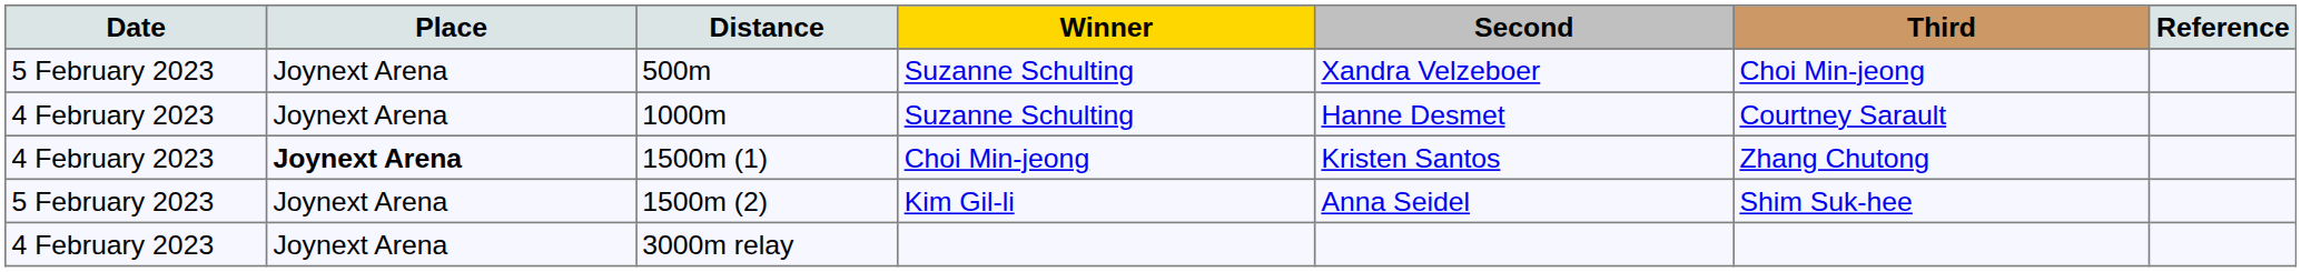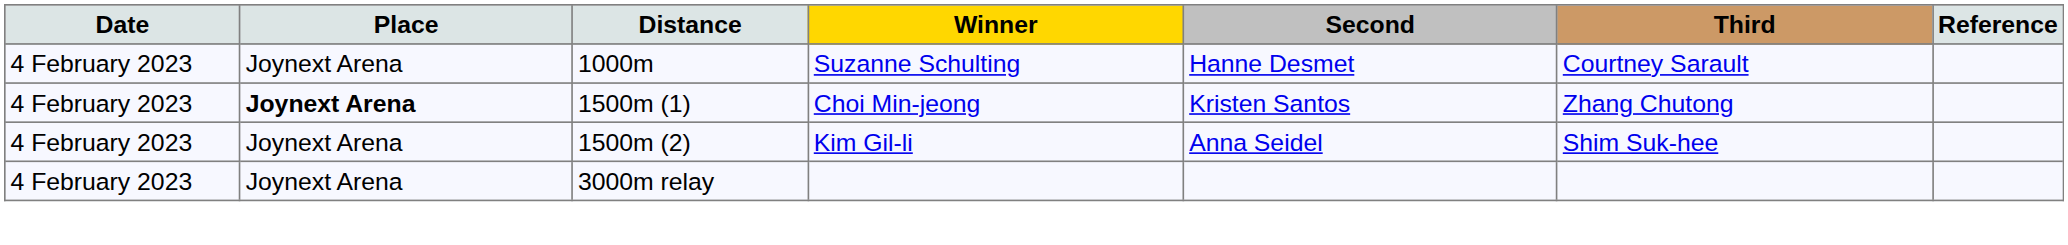 <table bgcolor="#f7f8ff" cellpadding="3" cellspacing="0" border="1" style="font-size: 95%; border: gray solid 1px; border-collapse: collapse;">
 <tr bgcolor="#cccccc" (1>
 <td width="150" align="center" bgcolor="#dce5e5"><strong>Date</strong></td>
 <td width="220" align="center" bgcolor="#dce5e5"><strong>Place</strong></td>
 <td width="150" align="center" bgcolor="#dce5e5"><strong>Distance</strong></td>
 <td align="center" bgcolor="gold" width="250"><strong>Winner</strong></td>
 <td align="center" bgcolor="silver" width="250"><strong>Second</strong></td>
 <td width="250" align="center" bgcolor="#cc9966"><strong>Third</strong></td>
 <td width="30" align="center" bgcolor="#dce5e5"><strong>Reference</strong></td>
-</tr>
-<tr align="left">
-<td>5 February 2023</td>
-<td>Joynext Arena</td>
-<td>500m</td>
-<td> <a href='#'>Suzanne Schulting</a></td>
-<td> <a href='#'>Xandra Velzeboer</a></td>
-<td> <a href='#'>Choi Min-jeong</a></td>
-<td> </td>
 </tr>
 <tr align="left">
 <td>4 February 2023</td>
 <td>Joynext Arena</td>
 <td>1000m</td>
 <td> <a href='#'>Suzanne Schulting</a></td>
 <td> <a href='#'>Hanne Desmet</a></td>
 <td> <a href='#'>Courtney Sarault</a></td>
 <td> </td>
 </tr>
 <tr align="left">
 <td>4 February 2023</td>
 <td><strong>Joynext Arena</strong></td>
 <td>1500m (1)</td>
 <td> <a href='#'>Choi Min-jeong</a></td>
 <td> <a href='#'>Kristen Santos</a></td>
 <td> <a href='#'>Zhang Chutong</a></td>
 <td> </td>
 </tr>
 <tr align="left">
-<td>5 February 2023</td>
+<td>4 February 2023</td>
 <td>Joynext Arena</td>
 <td>1500m (2)</td>
 <td> <a href='#'>Kim Gil-li</a></td>
 <td> <a href='#'>Anna Seidel</a></td>
 <td> <a href='#'>Shim Suk-hee</a></td>
 <td> </td>
 </tr>
 <tr align="left">
 <td>4 February 2023</td>
 <td>Joynext Arena</td>
 <td>3000m relay</td>
 <td></td>
 <td></td>
 <td></td>
 <td> </td>
 </tr>
 </table>
